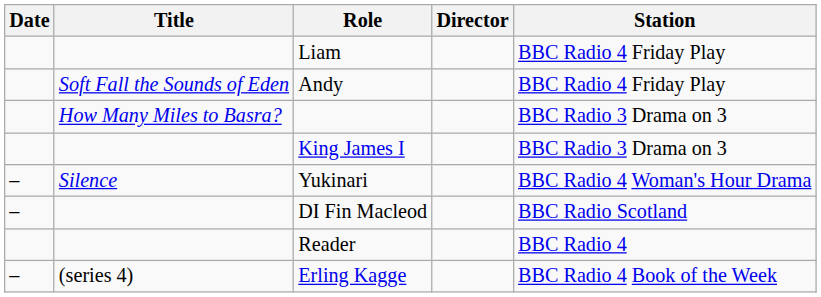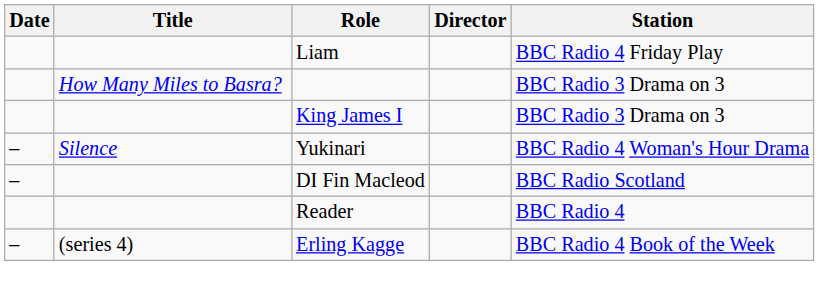 <table class="wikitable sortable">
 <tr>
 <th>Date</th>
 <th>Title</th>
 <th>Role</th>
 <th>Director</th>
 <th>Station</th>
 </tr>
 <tr>
 <td></td>
 <td><em></em></td>
 <td>Liam</td>
-<td></td>
-<td><a href='#'>BBC Radio 4</a> Friday Play</td>
-</tr>
-<tr>
-<td></td>
-<td><em><a href='#'>Soft Fall the Sounds of Eden</a></em></td>
-<td>Andy</td>
 <td></td>
 <td><a href='#'>BBC Radio 4</a> Friday Play</td>
 </tr>
 <tr>
 <td></td>
 <td><em><a href='#'>How Many Miles to Basra?</a></em> </td>
 <td></td>
 <td></td>
 <td><a href='#'>BBC Radio 3</a> Drama on 3</td>
 </tr>
 <tr>
 <td></td>
 <td><em></em></td>
 <td><a href='#'>King James I</a></td>
 <td></td>
 <td><a href='#'>BBC Radio 3</a> Drama on 3</td>
 </tr>
 <tr>
 <td> – </td>
 <td><em><a href='#'>Silence</a></em> </td>
 <td>Yukinari</td>
 <td></td>
 <td><a href='#'>BBC Radio 4</a> <a href='#'>Woman's Hour Drama</a></td>
 </tr>
 <tr>
 <td> – </td>
 <td><em></em></td>
 <td>DI Fin Macleod</td>
 <td></td>
 <td><a href='#'>BBC Radio Scotland</a></td>
 </tr>
 <tr>
 <td></td>
 <td><em></em> </td>
 <td>Reader</td>
 <td></td>
 <td><a href='#'>BBC Radio 4</a></td>
 </tr>
 <tr>
 <td> – </td>
 <td><em></em> (series 4) </td>
 <td><a href='#'>Erling Kagge</a></td>
 <td></td>
 <td><a href='#'>BBC Radio 4</a> <a href='#'>Book of the Week</a></td>
 </tr>
 </table>
